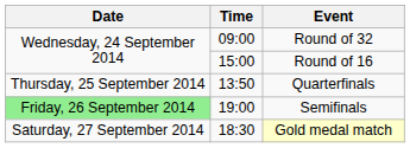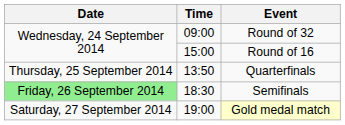 <table class = "wikitable" style="text-align:center;">
 <tr>
 <th width=220>Date</th>
 <th width=50>Time</th>
 <th width=150>Event</th>
 </tr>
 <tr>
 <td rowspan=2>Wednesday, 24 September 2014</td>
 <td>09:00</td>
 <td>Round of 32</td>
 </tr>
 <tr>
 <td>15:00</td>
 <td>Round of 16</td>
 </tr>
 <tr>
 <td>Thursday, 25 September 2014</td>
 <td>13:50</td>
 <td>Quarterfinals</td>
 </tr>
 <tr>
 <td style="background: lightgreen;">Friday, 26 September 2014</td>
-<td>19:00</td>
+<td>18:30</td>
 <td>Semifinals</td>
 </tr>
 <tr>
 <td>Saturday, 27 September 2014</td>
-<td>18:30</td>
+<td>19:00</td>
 <td bgcolor=ffffcc>Gold medal match</td>
 </tr>
 </table>
